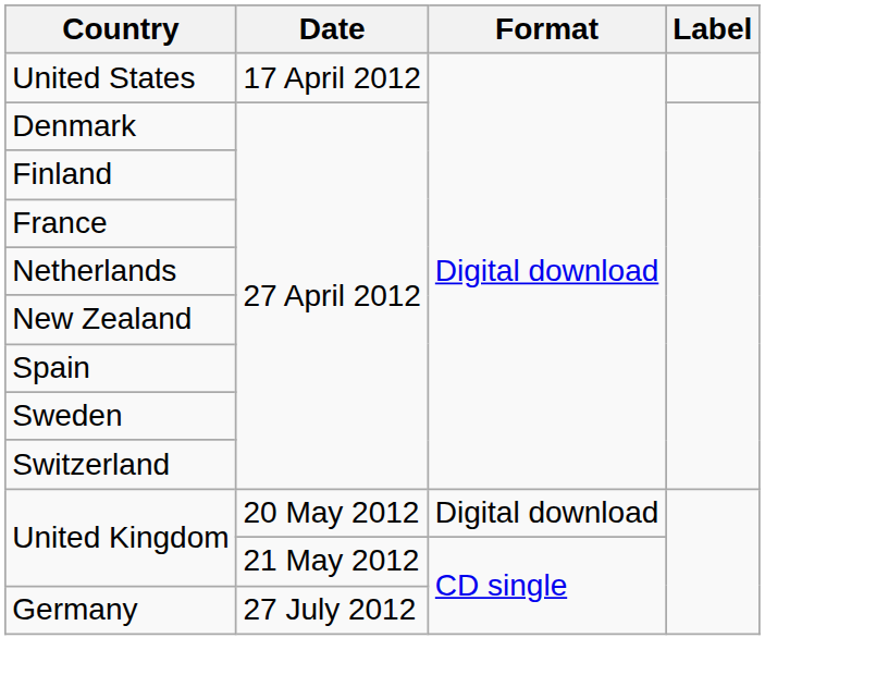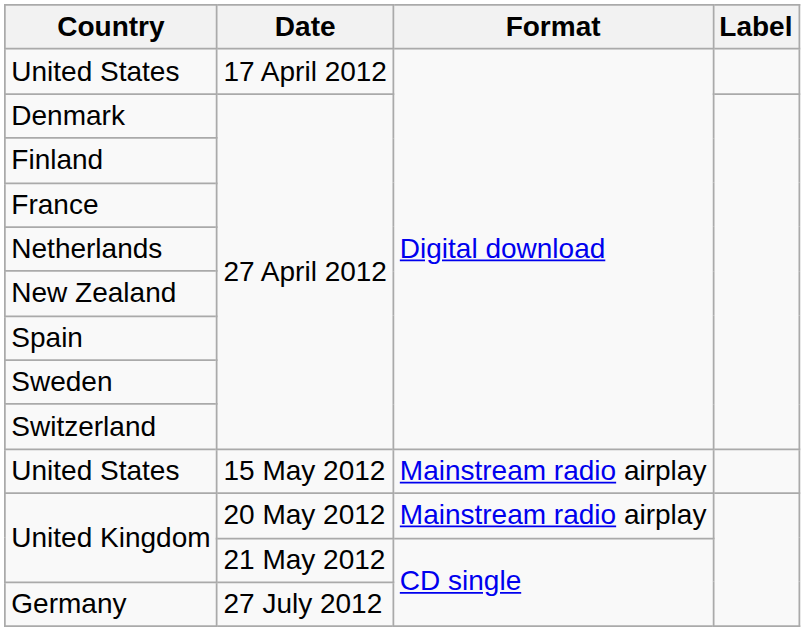 <table class="wikitable">
 <tr>
 <th scope="col">Country</th>
 <th scope="col">Date</th>
 <th scope="col">Format</th>
 <th scope="col">Label</th>
 </tr>
 <tr>
 <td>United States</td>
 <td>17 April 2012</td>
 <td rowspan="9"><a href='#'>Digital download</a></td>
 <td></td>
 </tr>
 <tr>
 <td>Denmark</td>
 <td rowspan="8">27 April 2012</td>
 <td rowspan="8"></td>
 </tr>
 <tr>
 <td>Finland</td>
 </tr>
 <tr>
 <td>France</td>
 </tr>
 <tr>
 <td>Netherlands</td>
 </tr>
 <tr>
 <td>New Zealand</td>
 </tr>
 <tr>
 <td>Spain</td>
 </tr>
 <tr>
 <td>Sweden</td>
 </tr>
 <tr>
 <td>Switzerland</td>
 </tr>
 <tr>
+<td>United States</td>
+<td>15 May 2012</td>
+<td><a href='#'>Mainstream radio</a> airplay</td>
+<td></td>
+</tr>
+<tr>
 <td rowspan="2">United Kingdom</td>
 <td>20 May 2012</td>
-<td>Digital download</td>
+<td><a href='#'>Mainstream radio</a> airplay</td>
 <td rowspan="3"></td>
 </tr>
 <tr>
 <td>21 May 2012</td>
 <td rowspan="2"><a href='#'>CD single</a></td>
 </tr>
 <tr>
 <td>Germany</td>
 <td>27 July 2012</td>
 </tr>
 </table>
